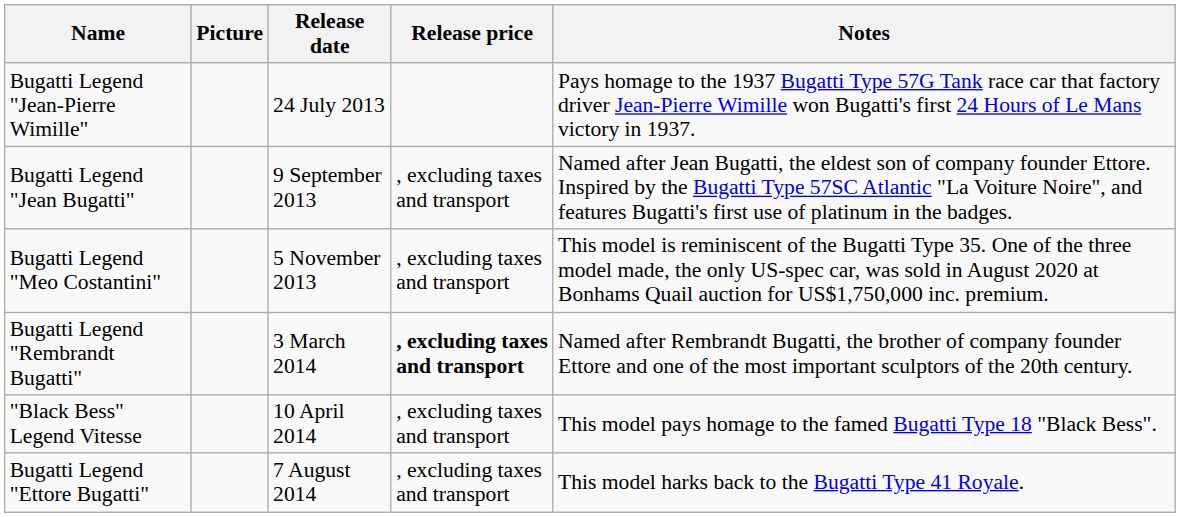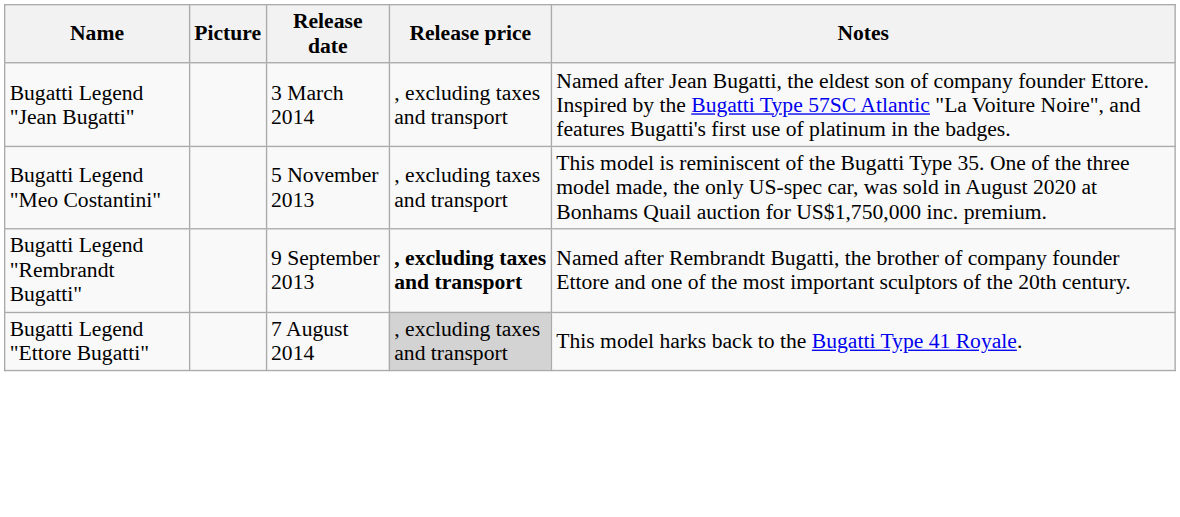 <table class="wikitable">
 <tr>
 <th>Name</th>
 <th>Picture</th>
 <th>Release date</th>
 <th>Release price</th>
 <th>Notes</th>
 </tr>
 <tr>
-<td>Bugatti Legend "Jean-Pierre Wimille"</td>
-<td></td>
-<td>24 July 2013</td>
-<td></td>
-<td>Pays homage to the 1937 <a href='#'>Bugatti Type 57G Tank</a> race car that factory driver <a href='#'>Jean-Pierre Wimille</a> won Bugatti's first <a href='#'>24 Hours of Le Mans</a> victory in 1937.</td>
-</tr>
-<tr>
 <td>Bugatti Legend "Jean Bugatti"</td>
 <td></td>
-<td>9 September 2013</td>
+<td>3 March 2014</td>
 <td>, excluding taxes and transport</td>
 <td>Named after Jean Bugatti, the eldest son of company founder Ettore. Inspired by the <a href='#'>Bugatti Type 57SC Atlantic</a> "La Voiture Noire", and features Bugatti's first use of platinum in the badges.</td>
 </tr>
 <tr>
 <td>Bugatti Legend "Meo Costantini"</td>
 <td></td>
 <td>5 November 2013</td>
 <td>, excluding taxes and transport</td>
 <td>This model is reminiscent of the Bugatti Type 35. One of the three model made, the only US-spec car, was sold in August 2020 at Bonhams Quail auction for US$1,750,000 inc. premium.</td>
 </tr>
 <tr>
 <td>Bugatti Legend "Rembrandt Bugatti"</td>
 <td></td>
-<td>3 March 2014</td>
+<td>9 September 2013</td>
 <td><strong>, excluding taxes and transport</strong></td>
 <td>Named after Rembrandt Bugatti, the brother of company founder Ettore and one of the most important sculptors of the 20th century.</td>
-</tr>
-<tr>
-<td>"Black Bess" Legend Vitesse</td>
-<td></td>
-<td>10 April 2014</td>
-<td>, excluding taxes and transport</td>
-<td>This model pays homage to the famed <a href='#'>Bugatti Type 18</a> "Black Bess".</td>
 </tr>
 <tr>
 <td>Bugatti Legend "Ettore Bugatti"</td>
 <td></td>
 <td>7 August 2014</td>
-<td>, excluding taxes and transport</td>
+<td style="background: lightgrey;">, excluding taxes and transport</td>
 <td>This model harks back to the <a href='#'>Bugatti Type 41 Royale</a>.</td>
 </tr>
 </table>
